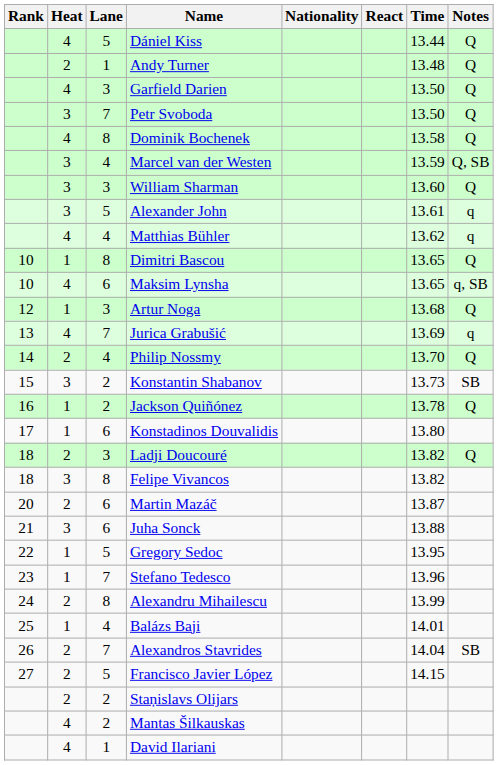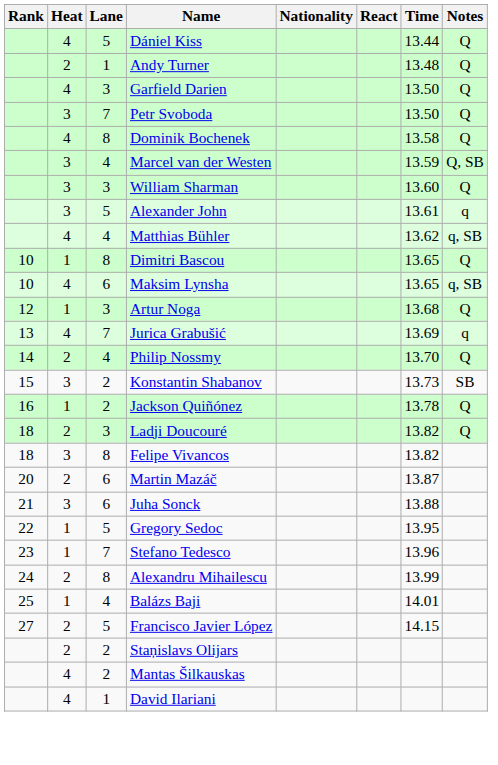 <table class="wikitable sortable" style="text-align:center">
 <tr>
 <th>Rank</th>
 <th>Heat</th>
 <th>Lane</th>
 <th>Name</th>
 <th>Nationality</th>
 <th>React</th>
 <th>Time</th>
 <th>Notes</th>
 </tr>
 <tr bgcolor=ccffcc>
 <td></td>
 <td>4</td>
 <td>5</td>
 <td align="left"><a href='#'>Dániel Kiss</a></td>
 <td align=left></td>
 <td></td>
 <td>13.44</td>
 <td>Q</td>
 </tr>
 <tr bgcolor=ccffcc>
 <td></td>
 <td>2</td>
 <td>1</td>
 <td align="left"><a href='#'>Andy Turner</a></td>
 <td align=left></td>
 <td></td>
 <td>13.48</td>
 <td>Q</td>
 </tr>
 <tr bgcolor=ccffcc>
 <td></td>
 <td>4</td>
 <td>3</td>
 <td align="left"><a href='#'>Garfield Darien</a></td>
 <td align=left></td>
 <td></td>
 <td>13.50</td>
 <td>Q</td>
 </tr>
 <tr bgcolor=ccffcc>
 <td></td>
 <td>3</td>
 <td>7</td>
 <td align="left"><a href='#'>Petr Svoboda</a></td>
 <td align=left></td>
 <td></td>
 <td>13.50</td>
 <td>Q</td>
 </tr>
 <tr bgcolor=ccffcc>
 <td></td>
 <td>4</td>
 <td>8</td>
 <td align="left"><a href='#'>Dominik Bochenek</a></td>
 <td align=left></td>
 <td></td>
 <td>13.58</td>
 <td>Q</td>
 </tr>
 <tr bgcolor=ccffcc>
 <td></td>
 <td>3</td>
 <td>4</td>
 <td align="left"><a href='#'>Marcel van der Westen</a></td>
 <td align=left></td>
 <td></td>
 <td>13.59</td>
 <td>Q, SB</td>
 </tr>
 <tr bgcolor=ccffcc>
 <td></td>
 <td>3</td>
 <td>3</td>
 <td align="left"><a href='#'>William Sharman</a></td>
 <td align=left></td>
 <td></td>
 <td>13.60</td>
 <td>Q</td>
 </tr>
 <tr bgcolor=ddffdd>
 <td></td>
 <td>3</td>
 <td>5</td>
 <td align="left"><a href='#'>Alexander John</a></td>
 <td align=left></td>
 <td></td>
 <td>13.61</td>
 <td>q</td>
 </tr>
 <tr bgcolor=ddffdd>
 <td></td>
 <td>4</td>
 <td>4</td>
 <td align="left"><a href='#'>Matthias Bühler</a></td>
 <td align=left></td>
 <td></td>
 <td>13.62</td>
-<td>q</td>
+<td>q, SB</td>
 </tr>
 <tr bgcolor=ccffcc>
 <td>10</td>
 <td>1</td>
 <td>8</td>
 <td align="left"><a href='#'>Dimitri Bascou</a></td>
 <td align=left></td>
 <td></td>
 <td>13.65</td>
 <td>Q</td>
 </tr>
 <tr bgcolor=ddffdd>
 <td>10</td>
 <td>4</td>
 <td>6</td>
 <td align="left"><a href='#'>Maksim Lynsha</a></td>
 <td align=left></td>
 <td></td>
 <td>13.65</td>
 <td>q, SB</td>
 </tr>
 <tr bgcolor=ccffcc>
 <td>12</td>
 <td>1</td>
 <td>3</td>
 <td align="left"><a href='#'>Artur Noga</a></td>
 <td align=left></td>
 <td></td>
 <td>13.68</td>
 <td>Q</td>
 </tr>
 <tr bgcolor=ddffdd>
 <td>13</td>
 <td>4</td>
 <td>7</td>
 <td align="left"><a href='#'>Jurica Grabušić</a></td>
 <td align=left></td>
 <td></td>
 <td>13.69</td>
 <td>q</td>
 </tr>
 <tr bgcolor=ccffcc>
 <td>14</td>
 <td>2</td>
 <td>4</td>
 <td align="left"><a href='#'>Philip Nossmy</a></td>
 <td align=left></td>
 <td></td>
 <td>13.70</td>
 <td>Q</td>
 </tr>
 <tr>
 <td>15</td>
 <td>3</td>
 <td>2</td>
 <td align="left"><a href='#'>Konstantin Shabanov</a></td>
 <td align=left></td>
 <td></td>
 <td>13.73</td>
 <td>SB</td>
 </tr>
 <tr bgcolor=ccffcc>
 <td>16</td>
 <td>1</td>
 <td>2</td>
 <td align="left"><a href='#'>Jackson Quiñónez</a></td>
 <td align=left></td>
 <td></td>
 <td>13.78</td>
 <td>Q</td>
-</tr>
-<tr>
-<td>17</td>
-<td>1</td>
-<td>6</td>
-<td align="left"><a href='#'>Konstadinos Douvalidis</a></td>
-<td align=left></td>
-<td></td>
-<td>13.80</td>
-<td></td>
 </tr>
 <tr bgcolor=ccffcc>
 <td>18</td>
 <td>2</td>
 <td>3</td>
 <td align="left"><a href='#'>Ladji Doucouré</a></td>
 <td align=left></td>
 <td></td>
 <td>13.82</td>
 <td>Q</td>
 </tr>
 <tr>
 <td>18</td>
 <td>3</td>
 <td>8</td>
 <td align="left"><a href='#'>Felipe Vivancos</a></td>
 <td align=left></td>
 <td></td>
 <td>13.82</td>
 <td></td>
 </tr>
 <tr>
 <td>20</td>
 <td>2</td>
 <td>6</td>
 <td align="left"><a href='#'>Martin Mazáč</a></td>
 <td align=left></td>
 <td></td>
 <td>13.87</td>
 <td></td>
 </tr>
 <tr>
 <td>21</td>
 <td>3</td>
 <td>6</td>
 <td align="left"><a href='#'>Juha Sonck</a></td>
 <td align=left></td>
 <td></td>
 <td>13.88</td>
 <td></td>
 </tr>
 <tr>
 <td>22</td>
 <td>1</td>
 <td>5</td>
 <td align="left"><a href='#'>Gregory Sedoc</a></td>
 <td align=left></td>
 <td></td>
 <td>13.95</td>
 <td></td>
 </tr>
 <tr>
 <td>23</td>
 <td>1</td>
 <td>7</td>
 <td align="left"><a href='#'>Stefano Tedesco</a></td>
 <td align=left></td>
 <td></td>
 <td>13.96</td>
 <td></td>
 </tr>
 <tr>
 <td>24</td>
 <td>2</td>
 <td>8</td>
 <td align="left"><a href='#'>Alexandru Mihailescu</a></td>
 <td align=left></td>
 <td></td>
 <td>13.99</td>
 <td></td>
 </tr>
 <tr>
 <td>25</td>
 <td>1</td>
 <td>4</td>
 <td align="left"><a href='#'>Balázs Baji</a></td>
 <td align=left></td>
 <td></td>
 <td>14.01</td>
 <td></td>
 </tr>
 <tr>
-<td>26</td>
-<td>2</td>
-<td>7</td>
-<td align="left"><a href='#'>Alexandros Stavrides</a></td>
-<td align=left></td>
-<td></td>
-<td>14.04</td>
-<td>SB</td>
-</tr>
-<tr>
 <td>27</td>
 <td>2</td>
 <td>5</td>
 <td align="left"><a href='#'>Francisco Javier López</a></td>
 <td align=left></td>
 <td></td>
 <td>14.15</td>
 <td></td>
 </tr>
 <tr>
 <td></td>
 <td>2</td>
 <td>2</td>
 <td align="left"><a href='#'>Staņislavs Olijars</a></td>
 <td align=left></td>
 <td></td>
 <td></td>
 <td></td>
 </tr>
 <tr>
 <td></td>
 <td>4</td>
 <td>2</td>
 <td align="left"><a href='#'>Mantas Šilkauskas</a></td>
 <td align=left></td>
 <td></td>
 <td></td>
 <td></td>
 </tr>
 <tr>
 <td></td>
 <td>4</td>
 <td>1</td>
 <td align="left"><a href='#'>David Ilariani</a></td>
 <td align=left></td>
 <td></td>
 <td></td>
 <td></td>
 </tr>
 </table>
